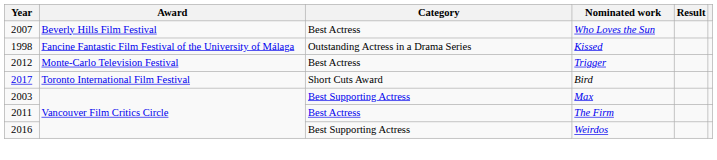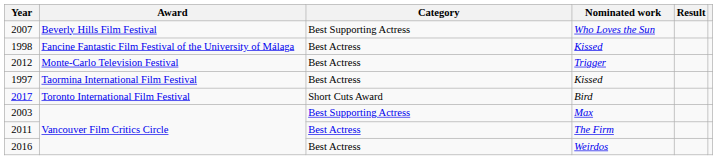 <table class="wikitable" style="width:85%;">
 <tr>
 <th width=5%>Year</th>
 <th style="width:40%;">Award</th>
 <th style="width:40%;">Category</th>
 <th style="width:40%;">Nominated work</th>
 <th style="width:10%;">Result</th>
 <th width=1%></th>
 </tr>
 <tr>
 <td style="text-align:center;">2007</td>
 <td><a href='#'>Beverly Hills Film Festival</a></td>
-<td>Best Actress</td>
+<td>Best Supporting Actress</td>
 <td><em><a href='#'>Who Loves the Sun</a></em></td>
 <td></td>
 <td style="text-align:center;"></td>
 </tr>
 <tr>
 <td style="text-align:center;">1998</td>
 <td><a href='#'>Fancine Fantastic Film Festival of the University of Málaga</a></td>
-<td>Outstanding Actress in a Drama Series</td>
+<td>Best Actress</td>
 <td><em><a href='#'>Kissed</a></em></td>
 <td></td>
 <td style="text-align:center;"></td>
 </tr>
 <tr>
 <td style="text-align:center;">2012</td>
 <td><a href='#'>Monte-Carlo Television Festival</a></td>
 <td>Best Actress</td>
 <td><em><a href='#'>Trigger</a></em></td>
+<td></td>
+<td style="text-align:center;"></td>
+</tr>
+<tr>
+<td style="text-align:center;">1997</td>
+<td><a href='#'>Taormina International Film Festival</a></td>
+<td>Best Actress</td>
+<td><em>Kissed</em></td>
 <td></td>
 <td style="text-align:center;"></td>
 </tr>
 <tr>
 <td style="text-align:center;"><a href='#'>2017</a></td>
 <td><a href='#'>Toronto International Film Festival</a></td>
 <td>Short Cuts Award</td>
 <td><em>Bird</em></td>
 <td></td>
 <td style="text-align:center;"></td>
 </tr>
 <tr>
 <td style="text-align:center;">2003</td>
 <td rowspan="3"><a href='#'>Vancouver Film Critics Circle</a></td>
 <td><a href='#'>Best Supporting Actress</a></td>
 <td><em><a href='#'>Max</a></em></td>
 <td></td>
 <td style="text-align:center;"></td>
 </tr>
 <tr>
 <td style="text-align:center;">2011</td>
 <td><a href='#'>Best Actress</a></td>
 <td><em><a href='#'>The Firm</a></em></td>
 <td></td>
 <td style="text-align:center;"></td>
 </tr>
 <tr>
 <td style="text-align:center;">2016</td>
-<td>Best Supporting Actress</td>
+<td>Best Actress</td>
 <td><em><a href='#'>Weirdos</a></em></td>
 <td></td>
 <td style="text-align:center;"></td>
 </tr>
 </table>
